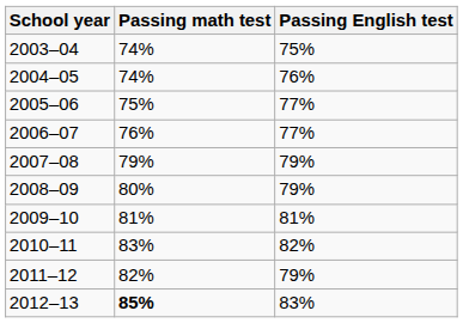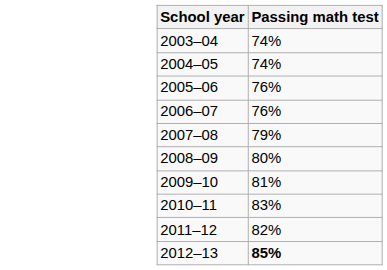 <table class="wikitable" style="float: right;">
 <tr>
 <th>School year</th>
 <th>Passing math test</th>
-<th>Passing English test</th>
 </tr>
 <tr>
 <td>2003–04</td>
 <td>74%</td>
-<td>75%</td>
 </tr>
 <tr>
 <td>2004–05</td>
 <td>74%</td>
-<td>76%</td>
 </tr>
 <tr>
 <td>2005–06</td>
-<td>75%</td>
-<td>77%</td>
+<td>76%</td>
 </tr>
 <tr>
 <td>2006–07</td>
 <td>76%</td>
-<td>77%</td>
 </tr>
 <tr>
 <td>2007–08</td>
-<td>79%</td>
 <td>79%</td>
 </tr>
 <tr>
 <td>2008–09</td>
 <td>80%</td>
-<td>79%</td>
 </tr>
 <tr>
 <td>2009–10</td>
-<td>81%</td>
 <td>81%</td>
 </tr>
 <tr>
 <td>2010–11</td>
 <td>83%</td>
-<td>82%</td>
 </tr>
 <tr>
 <td>2011–12</td>
 <td>82%</td>
-<td>79%</td>
 </tr>
 <tr>
 <td>2012–13</td>
 <td><strong>85%</strong></td>
-<td>83%</td>
 </tr>
 </table>
